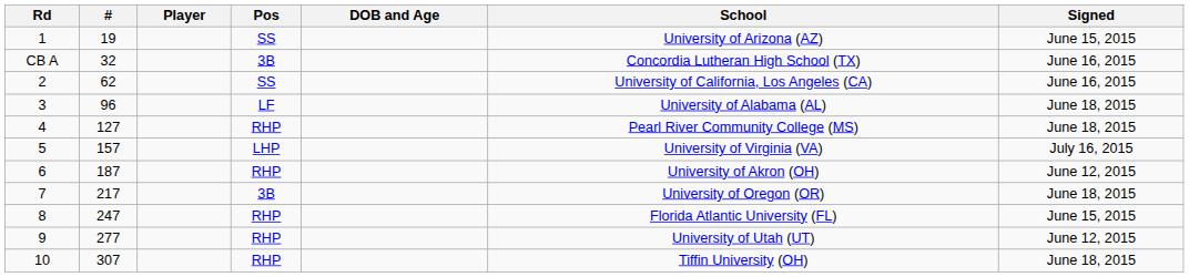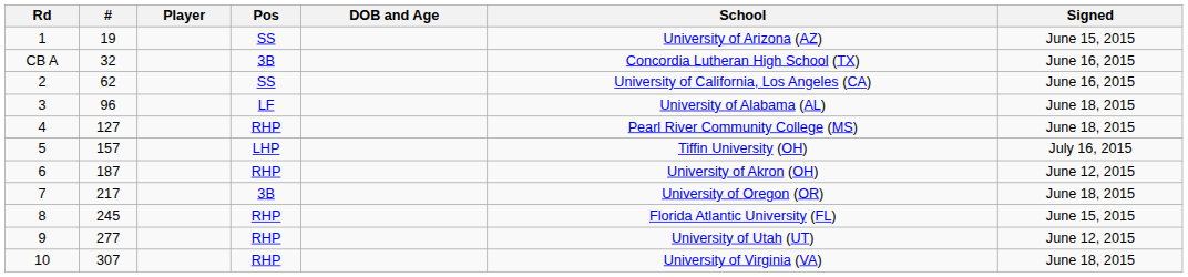 <table class="wikitable sortable" style="text-align:center;" width="85%">
 <tr>
 <th>Rd</th>
 <th>#</th>
 <th>Player</th>
 <th>Pos</th>
 <th>DOB and Age</th>
 <th>School</th>
 <th>Signed</th>
 </tr>
 <tr>
 <td>1</td>
 <td>19</td>
 <td></td>
 <td><a href='#'>SS</a></td>
 <td></td>
 <td><a href='#'>University of Arizona</a> (<a href='#'>AZ</a>)</td>
 <td>June 15, 2015</td>
 </tr>
 <tr>
 <td>CB A</td>
 <td>32</td>
 <td></td>
 <td><a href='#'>3B</a></td>
 <td></td>
 <td><a href='#'>Concordia Lutheran High School</a> (<a href='#'>TX</a>)</td>
 <td>June 16, 2015</td>
 </tr>
 <tr>
 <td>2</td>
 <td>62</td>
 <td></td>
 <td><a href='#'>SS</a></td>
 <td></td>
 <td><a href='#'>University of California, Los Angeles</a> (<a href='#'>CA</a>)</td>
 <td>June 16, 2015</td>
 </tr>
 <tr>
 <td>3</td>
 <td>96</td>
 <td></td>
 <td><a href='#'>LF</a></td>
 <td></td>
 <td><a href='#'>University of Alabama</a> (<a href='#'>AL</a>)</td>
 <td>June 18, 2015</td>
 </tr>
 <tr>
 <td>4</td>
 <td>127</td>
 <td></td>
 <td><a href='#'>RHP</a></td>
 <td></td>
 <td><a href='#'>Pearl River Community College</a> (<a href='#'>MS</a>)</td>
 <td>June 18, 2015</td>
 </tr>
 <tr>
 <td>5</td>
 <td>157</td>
 <td></td>
 <td><a href='#'>LHP</a></td>
 <td></td>
-<td><a href='#'>University of Virginia</a> (<a href='#'>VA</a>)</td>
+<td><a href='#'>Tiffin University</a> (<a href='#'>OH</a>)</td>
 <td>July 16, 2015</td>
 </tr>
 <tr>
 <td>6</td>
 <td>187</td>
 <td></td>
 <td><a href='#'>RHP</a></td>
 <td></td>
 <td><a href='#'>University of Akron</a> (<a href='#'>OH</a>)</td>
 <td>June 12, 2015</td>
 </tr>
 <tr>
 <td>7</td>
 <td>217</td>
 <td></td>
 <td><a href='#'>3B</a></td>
 <td></td>
 <td><a href='#'>University of Oregon</a> (<a href='#'>OR</a>)</td>
 <td>June 18, 2015</td>
 </tr>
 <tr>
 <td>8</td>
-<td>247</td>
+<td>245</td>
 <td></td>
 <td><a href='#'>RHP</a></td>
 <td></td>
 <td><a href='#'>Florida Atlantic University</a> (<a href='#'>FL</a>)</td>
 <td>June 15, 2015</td>
 </tr>
 <tr>
 <td>9</td>
 <td>277</td>
 <td></td>
 <td><a href='#'>RHP</a></td>
 <td></td>
 <td><a href='#'>University of Utah</a> (<a href='#'>UT</a>)</td>
 <td>June 12, 2015</td>
 </tr>
 <tr>
 <td>10</td>
 <td>307</td>
 <td></td>
 <td><a href='#'>RHP</a></td>
 <td></td>
-<td><a href='#'>Tiffin University</a> (<a href='#'>OH</a>)</td>
+<td><a href='#'>University of Virginia</a> (<a href='#'>VA</a>)</td>
 <td>June 18, 2015</td>
 </tr>
 </table>
